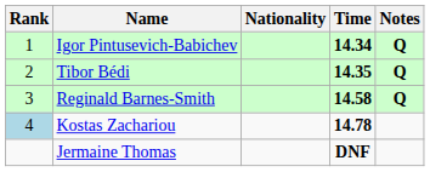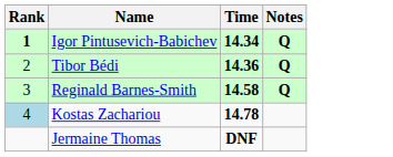 <table class="wikitable sortable" style="text-align:center">
 <tr>
 <th>Rank</th>
 <th>Name</th>
-<th>Nationality</th>
 <th>Time</th>
 <th>Notes</th>
 </tr>
 <tr bgcolor=ccffcc>
-<td>1</td>
+<td><strong>1</strong></td>
 <td align=left><a href='#'>Igor Pintusevich-Babichev</a></td>
-<td align=left></td>
 <td><strong>14.34</strong></td>
 <td><strong>Q</strong></td>
 </tr>
 <tr bgcolor=ccffcc>
 <td>2</td>
 <td align=left><a href='#'>Tibor Bédi</a></td>
-<td align=left></td>
-<td><strong>14.35</strong></td>
+<td><strong>14.36</strong></td>
 <td><strong>Q</strong></td>
 </tr>
 <tr bgcolor=ccffcc>
 <td>3</td>
 <td align=left><a href='#'>Reginald Barnes-Smith</a></td>
-<td align=left></td>
 <td><strong>14.58</strong></td>
 <td><strong>Q</strong></td>
 </tr>
 <tr>
 <td style="background: lightblue;">4</td>
 <td align=left><a href='#'>Kostas Zachariou</a></td>
-<td align=left></td>
 <td><strong>14.78</strong></td>
 <td></td>
 </tr>
 <tr>
 <td></td>
 <td align=left><a href='#'>Jermaine Thomas</a></td>
-<td align=left></td>
 <td><strong>DNF</strong></td>
 <td></td>
 </tr>
 </table>
